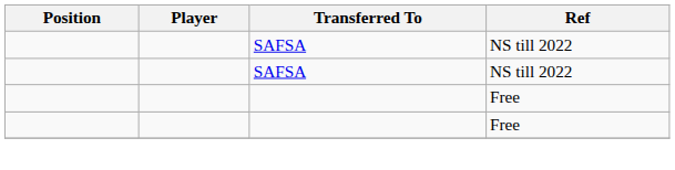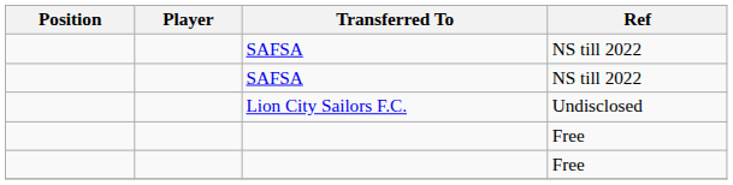 <table class="wikitable sortable" style="width:50%; text-align:center; font-size:100%; text-align:left;">
 <tr>
 <th><strong>Position</strong></th>
 <th><strong>Player</strong></th>
 <th><strong>Transferred To</strong></th>
 <th><strong>Ref</strong></th>
 </tr>
 <tr>
 <td></td>
 <td></td>
 <td> <a href='#'>SAFSA</a></td>
 <td>NS till 2022 </td>
 </tr>
 <tr>
 <td></td>
 <td></td>
 <td> <a href='#'>SAFSA</a></td>
 <td>NS till 2022</td>
 </tr>
 <tr>
 <td></td>
 <td></td>
+<td> <a href='#'>Lion City Sailors F.C.</a></td>
+<td>Undisclosed </td>
+</tr>
+<tr>
+<td></td>
+<td></td>
 <td></td>
 <td>Free </td>
 </tr>
 <tr>
 <td></td>
 <td></td>
 <td></td>
 <td>Free </td>
 </tr>
 <tr>
 </tr>
 </table>
